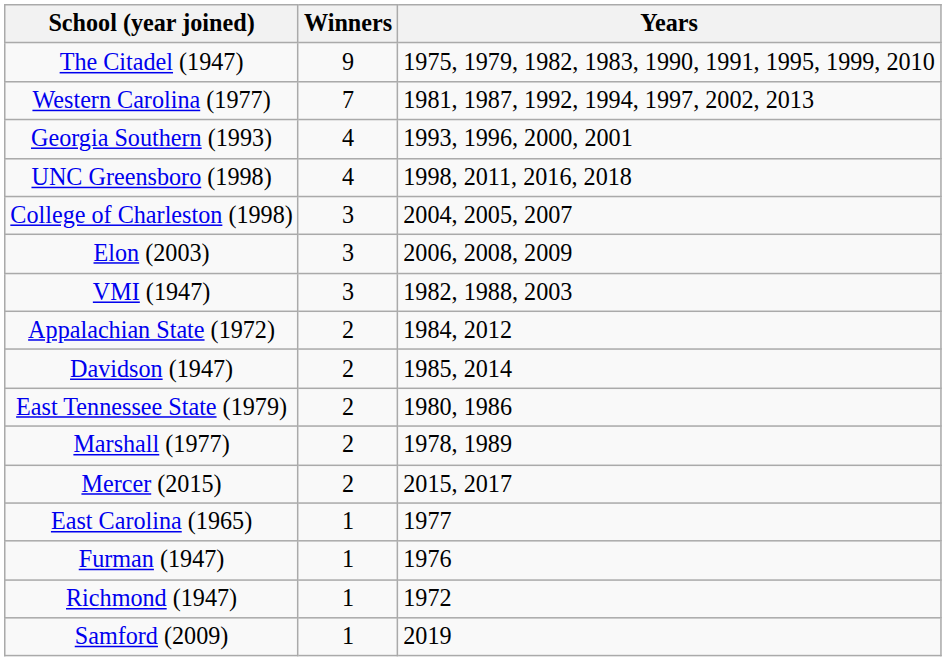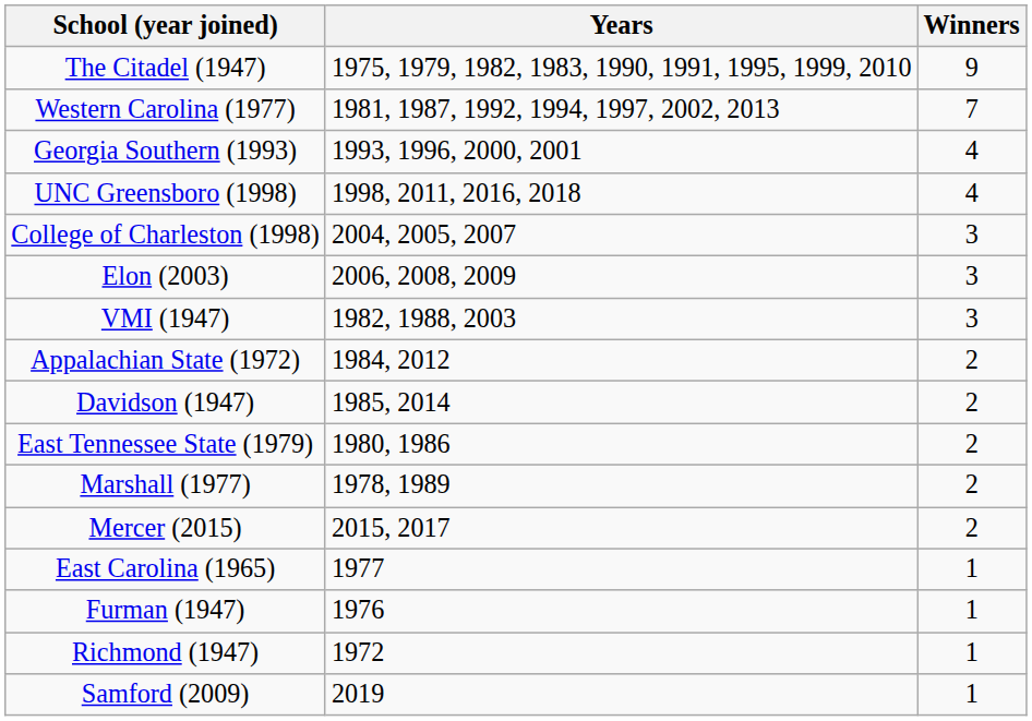 <table class="wikitable sortable">
 <tr>
 <th>School (year joined)</th>
+<th class=unsortable>Years</th>
 <th>Winners</th>
-<th class=unsortable>Years</th>
 </tr>
 <tr>
 <td align=center><a href='#'>The Citadel</a> (1947)</td>
+<td>1975, 1979, 1982, 1983, 1990, 1991, 1995, 1999, 2010</td>
 <td align=center>9</td>
-<td>1975, 1979, 1982, 1983, 1990, 1991, 1995, 1999, 2010</td>
 </tr>
 <tr>
 <td align=center><a href='#'>Western Carolina</a> (1977)</td>
+<td>1981, 1987, 1992, 1994, 1997, 2002, 2013</td>
 <td align=center>7</td>
-<td>1981, 1987, 1992, 1994, 1997, 2002, 2013</td>
 </tr>
 <tr>
 <td align=center><a href='#'>Georgia Southern</a> (1993)</td>
+<td>1993, 1996, 2000, 2001</td>
 <td align=center>4</td>
-<td>1993, 1996, 2000, 2001</td>
 </tr>
 <tr>
 <td align=center><a href='#'>UNC Greensboro</a> (1998)</td>
+<td>1998, 2011, 2016, 2018</td>
 <td align=center>4</td>
-<td>1998, 2011, 2016, 2018</td>
 </tr>
 <tr>
 <td align=center><a href='#'>College of Charleston</a> (1998)</td>
+<td>2004, 2005, 2007</td>
 <td align=center>3</td>
-<td>2004, 2005, 2007</td>
 </tr>
 <tr>
 <td align=center><a href='#'>Elon</a>  (2003)</td>
+<td>2006, 2008, 2009</td>
 <td align=center>3</td>
-<td>2006, 2008, 2009</td>
 </tr>
 <tr>
 <td align=center><a href='#'>VMI</a>  (1947)</td>
+<td>1982, 1988, 2003</td>
 <td align=center>3</td>
-<td>1982, 1988, 2003</td>
 </tr>
 <tr>
 <td align=center><a href='#'>Appalachian State</a> (1972)</td>
+<td>1984, 2012</td>
 <td align=center>2</td>
-<td>1984, 2012</td>
 </tr>
 <tr>
 <td align=center><a href='#'>Davidson</a> (1947)</td>
+<td>1985, 2014</td>
 <td align=center>2</td>
-<td>1985, 2014</td>
 </tr>
 <tr>
 <td align=center><a href='#'>East Tennessee State</a> (1979)</td>
+<td>1980, 1986</td>
 <td align=center>2</td>
-<td>1980, 1986</td>
 </tr>
 <tr>
 <td align=center><a href='#'>Marshall</a> (1977)</td>
+<td>1978, 1989</td>
 <td align=center>2</td>
-<td>1978, 1989</td>
 </tr>
 <tr>
 <td align=center><a href='#'>Mercer</a> (2015)</td>
+<td>2015, 2017</td>
 <td align=center>2</td>
-<td>2015, 2017</td>
 </tr>
 <tr>
 <td align=center><a href='#'>East Carolina</a> (1965)</td>
+<td>1977</td>
 <td align=center>1</td>
-<td>1977</td>
 </tr>
 <tr>
 <td align=center><a href='#'>Furman</a> (1947)</td>
+<td>1976</td>
 <td align=center>1</td>
-<td>1976</td>
 </tr>
 <tr>
 <td align=center><a href='#'>Richmond</a> (1947)</td>
+<td>1972</td>
 <td align=center>1</td>
-<td>1972</td>
 </tr>
 <tr>
 <td align=center><a href='#'>Samford</a> (2009)</td>
+<td>2019</td>
 <td align=center>1</td>
-<td>2019</td>
 </tr>
 </table>
